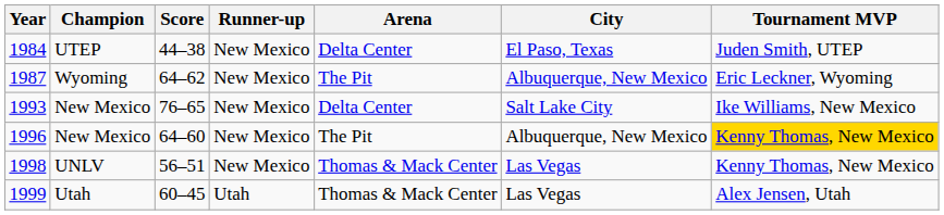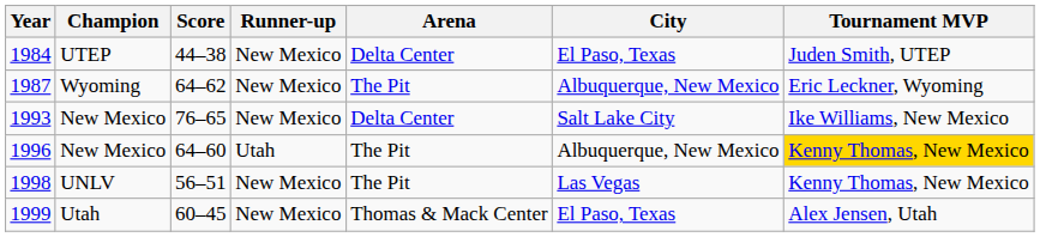 <table class="wikitable">
 <tr>
 <th>Year</th>
 <th>Champion</th>
 <th>Score</th>
 <th>Runner-up</th>
 <th>Arena</th>
 <th>City</th>
 <th>Tournament MVP</th>
 </tr>
 <tr>
 <td><a href='#'>1984</a></td>
 <td>UTEP</td>
 <td>44–38</td>
 <td>New Mexico</td>
 <td><a href='#'>Delta Center</a></td>
 <td><a href='#'>El Paso, Texas</a></td>
 <td><a href='#'>Juden Smith</a>, UTEP</td>
 </tr>
 <tr>
 <td><a href='#'>1987</a></td>
 <td>Wyoming</td>
 <td>64–62</td>
 <td>New Mexico</td>
 <td><a href='#'>The Pit</a></td>
 <td><a href='#'>Albuquerque, New Mexico</a></td>
 <td><a href='#'>Eric Leckner</a>, Wyoming</td>
 </tr>
 <tr>
 <td><a href='#'>1993</a></td>
 <td>New Mexico</td>
 <td>76–65</td>
 <td>New Mexico</td>
 <td><a href='#'>Delta Center</a></td>
 <td><a href='#'>Salt Lake City</a></td>
 <td><a href='#'>Ike Williams</a>, New Mexico</td>
 </tr>
 <tr>
 <td><a href='#'>1996</a></td>
 <td>New Mexico</td>
 <td>64–60</td>
-<td>New Mexico</td>
+<td>Utah</td>
 <td>The Pit</td>
 <td>Albuquerque, New Mexico</td>
 <td style="background: gold;"><a href='#'>Kenny Thomas</a>, New Mexico</td>
 </tr>
 <tr>
 <td><a href='#'>1998</a></td>
 <td>UNLV</td>
 <td>56–51</td>
 <td>New Mexico</td>
-<td><a href='#'>Thomas & Mack Center</a></td>
+<td>The Pit</td>
 <td><a href='#'>Las Vegas</a></td>
 <td><a href='#'>Kenny Thomas</a>, New Mexico</td>
 </tr>
 <tr>
 <td><a href='#'>1999</a></td>
 <td>Utah</td>
 <td>60–45</td>
-<td>Utah</td>
+<td>New Mexico</td>
 <td>Thomas & Mack Center</td>
-<td>Las Vegas</td>
+<td><a href='#'>El Paso, Texas</a></td>
 <td><a href='#'>Alex Jensen</a>, Utah</td>
 </tr>
 </table>
